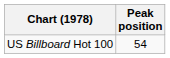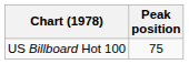 <table class="wikitable">
 <tr>
 <th>Chart (1978)</th>
 <th>Peak<br>position</th>
 </tr>
 <tr>
 <td>US <em>Billboard</em> Hot 100</td>
-<td align="center">54</td>
+<td align="center">75</td>
 </tr>
 </table>
